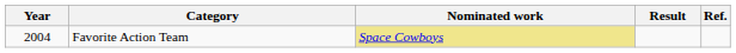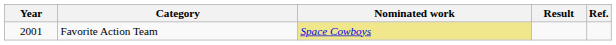 <table class=wikitable>
 <tr>
 <th scope="col" style="width:5em;">Year</th>
 <th scope="col" style="width:26em;">Category</th>
 <th scope="col" style="width:25em;">Nominated work</th>
 <th scope="col" style="width:5em;">Result</th>
 <th>Ref.</th>
 </tr>
 <tr>
-<td style="text-align:center;">2004</td>
+<td style="text-align:center;">2001</td>
 <td>Favorite Action Team</td>
 <td style="background: khaki;"><em><a href='#'>Space Cowboys</a></em></td>
 <td></td>
 <td></td>
 </tr>
 </table>
